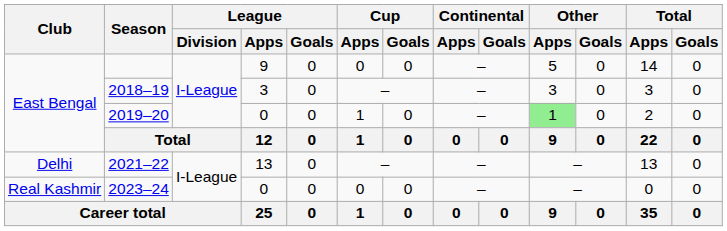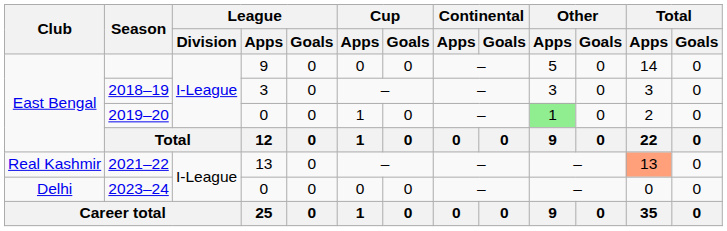 <table class="wikitable" style="text-align: center;">
 <tr>
 <th rowspan="2">Club</th>
 <th rowspan="2">Season</th>
 <th colspan="3">League</th>
 <th colspan="2">Cup</th>
 <th colspan="2">Continental</th>
 <th colspan="2">Other</th>
 <th colspan="2">Total</th>
 </tr>
 <tr>
 <th>Division</th>
 <th>Apps</th>
 <th>Goals</th>
 <th>Apps</th>
 <th>Goals</th>
 <th>Apps</th>
 <th>Goals</th>
 <th>Apps</th>
 <th>Goals</th>
 <th>Apps</th>
 <th>Goals</th>
 </tr>
 <tr>
 <td rowspan="4"><a href='#'>East Bengal</a></td>
 <td></td>
 <td rowspan="3"><a href='#'>I-League</a></td>
 <td>9</td>
 <td>0</td>
 <td>0</td>
 <td>0</td>
 <td colspan="2">–</td>
 <td>5</td>
 <td>0</td>
 <td>14</td>
 <td>0</td>
 </tr>
 <tr>
 <td><a href='#'>2018–19</a></td>
 <td>3</td>
 <td>0</td>
 <td colspan="2">–</td>
 <td colspan="2">–</td>
 <td>3</td>
 <td>0</td>
 <td>3</td>
 <td>0</td>
 </tr>
 <tr>
 <td><a href='#'>2019–20</a></td>
 <td>0</td>
 <td>0</td>
 <td>1</td>
 <td>0</td>
 <td colspan="2">–</td>
 <td style="background: lightgreen;">1</td>
 <td>0</td>
 <td>2</td>
 <td>0</td>
 </tr>
 <tr>
 <th colspan="2">Total</th>
 <th>12</th>
 <th>0</th>
 <th>1</th>
 <th>0</th>
 <th>0</th>
 <th>0</th>
 <th>9</th>
 <th>0</th>
 <th>22</th>
 <th>0</th>
 </tr>
 <tr>
-<td rowspan="1"><a href='#'>Delhi</a></td>
+<td rowspan="1"><a href='#'>Real Kashmir</a></td>
 <td><a href='#'>2021–22</a></td>
 <td rowspan="2">I-League</td>
 <td>13</td>
 <td>0</td>
 <td colspan="2">–</td>
 <td colspan="2">–</td>
 <td colspan="2">–</td>
-<td>13</td>
+<td style="background: lightsalmon;">13</td>
 <td>0</td>
 </tr>
 <tr>
-<td rowspan="1"><a href='#'>Real Kashmir</a></td>
+<td rowspan="1"><a href='#'>Delhi</a></td>
 <td><a href='#'>2023–24</a></td>
 <td>0</td>
 <td>0</td>
 <td>0</td>
 <td>0</td>
 <td colspan="2">–</td>
 <td colspan="2">–</td>
 <td>0</td>
 <td>0</td>
 </tr>
 <tr>
 <th colspan="3">Career total</th>
 <th>25</th>
 <th>0</th>
 <th>1</th>
 <th>0</th>
 <th>0</th>
 <th>0</th>
 <th>9</th>
 <th>0</th>
 <th>35</th>
 <th>0</th>
 </tr>
 </table>
